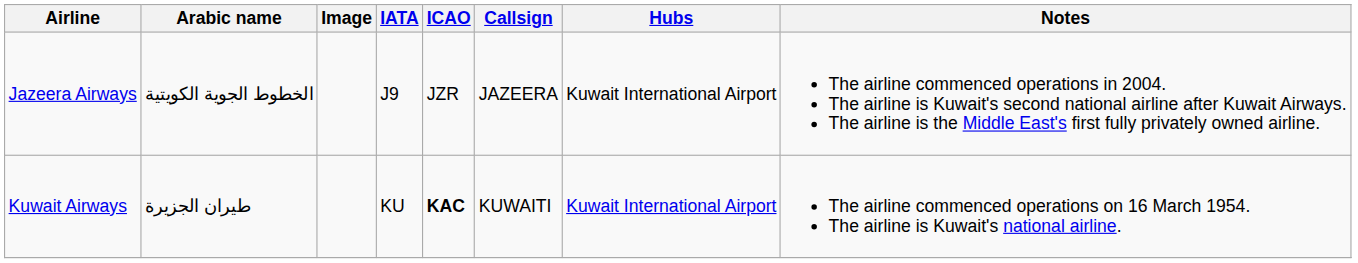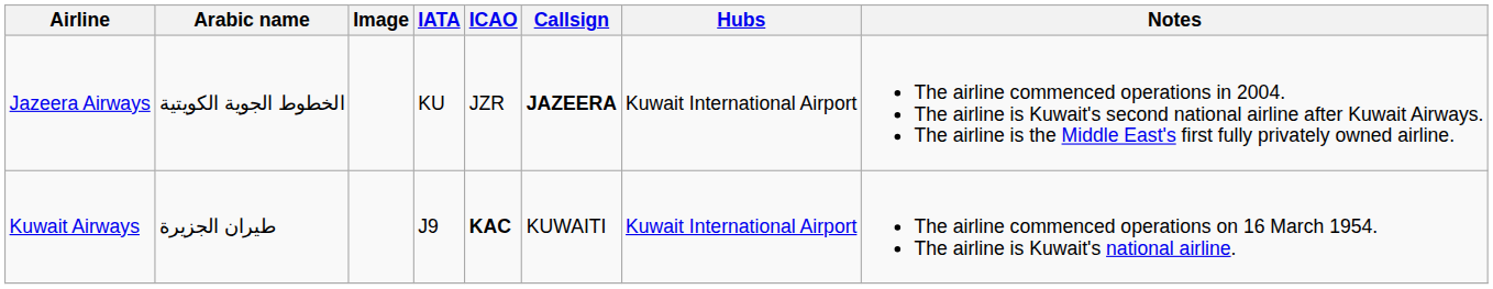 <table class="wikitable sortable">
 <tr valign="middle">
 <th>Airline</th>
 <th>Arabic name</th>
 <th>Image</th>
 <th><a href='#'>IATA</a></th>
 <th><a href='#'>ICAO</a></th>
 <th><a href='#'>Callsign</a></th>
 <th><a href='#'>Hubs</a></th>
 <th>Notes</th>
 </tr>
 <tr>
 <td><a href='#'>Jazeera Airways</a></td>
 <td>الخطوط الجوية الكويتية</td>
 <td></td>
-<td>J9</td>
+<td>KU</td>
 <td>JZR</td>
-<td>JAZEERA</td>
+<td><strong>JAZEERA</strong></td>
 <td>Kuwait International Airport</td>
 <td><br><ul><li>The airline commenced operations in 2004.</li><li>The airline is Kuwait's second national airline after Kuwait Airways.</li><li>The airline is the <a href='#'>Middle East's</a> first fully privately owned airline.</li></ul></td>
 </tr>
 <tr>
 <td><a href='#'>Kuwait Airways</a></td>
 <td>طيران الجزيرة</td>
 <td></td>
-<td>KU</td>
+<td>J9</td>
 <td><strong>KAC</strong></td>
 <td>KUWAITI</td>
 <td><a href='#'>Kuwait International Airport</a></td>
 <td><br><ul><li>The airline commenced operations on 16 March 1954.</li><li>The airline is Kuwait's <a href='#'>national airline</a>.</li></ul></td>
 </tr>
 <tr>
 </tr>
 </table>
